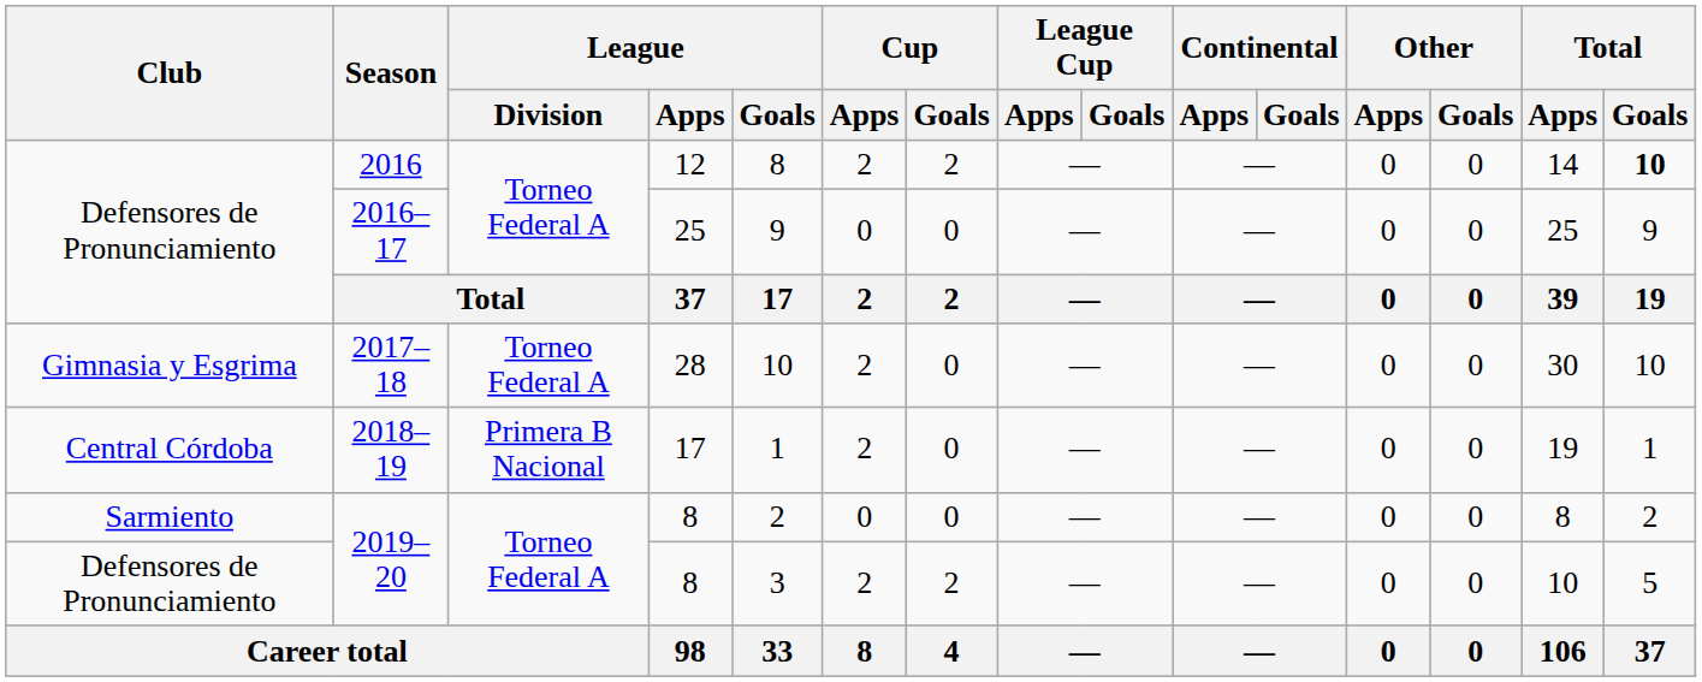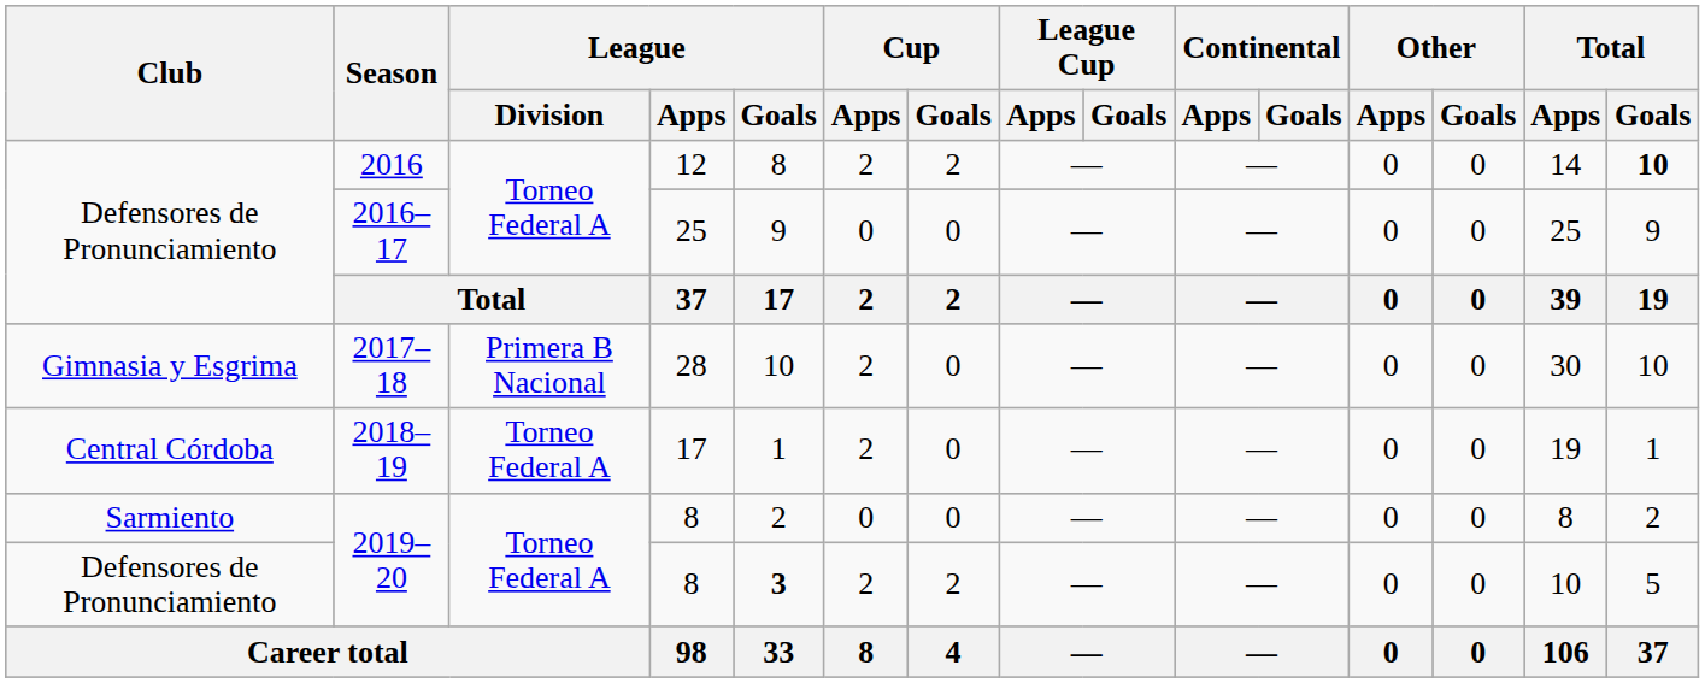 <table class="wikitable" style="text-align:center">
 <tr>
 <th rowspan="2">Club</th>
 <th rowspan="2">Season</th>
 <th colspan="3">League</th>
 <th colspan="2">Cup</th>
 <th colspan="2">League Cup</th>
 <th colspan="2">Continental</th>
 <th colspan="2">Other</th>
 <th colspan="2">Total</th>
 </tr>
 <tr>
 <th>Division</th>
 <th>Apps</th>
 <th>Goals</th>
 <th>Apps</th>
 <th>Goals</th>
 <th>Apps</th>
 <th>Goals</th>
 <th>Apps</th>
 <th>Goals</th>
 <th>Apps</th>
 <th>Goals</th>
 <th>Apps</th>
 <th>Goals</th>
 </tr>
 <tr>
 <td rowspan="3">Defensores de Pronunciamiento</td>
 <td><a href='#'>2016</a></td>
 <td rowspan="2"><a href='#'>Torneo Federal A</a></td>
 <td>12</td>
 <td>8</td>
 <td>2</td>
 <td>2</td>
 <td colspan="2">—</td>
 <td colspan="2">—</td>
 <td>0</td>
 <td>0</td>
 <td>14</td>
 <td><strong>10</strong></td>
 </tr>
 <tr>
 <td><a href='#'>2016–17</a></td>
 <td>25</td>
 <td>9</td>
 <td>0</td>
 <td>0</td>
 <td colspan="2">—</td>
 <td colspan="2">—</td>
 <td>0</td>
 <td>0</td>
 <td>25</td>
 <td>9</td>
 </tr>
 <tr>
 <th colspan="2">Total</th>
 <th>37</th>
 <th>17</th>
 <th>2</th>
 <th>2</th>
 <th colspan="2">—</th>
 <th colspan="2">—</th>
 <th>0</th>
 <th>0</th>
 <th>39</th>
 <th>19</th>
 </tr>
 <tr>
 <td rowspan="1"><a href='#'>Gimnasia y Esgrima</a></td>
 <td><a href='#'>2017–18</a></td>
-<td rowspan="1"><a href='#'>Torneo Federal A</a></td>
+<td rowspan="1"><a href='#'>Primera B Nacional</a></td>
 <td>28</td>
 <td>10</td>
 <td>2</td>
 <td>0</td>
 <td colspan="2">—</td>
 <td colspan="2">—</td>
 <td>0</td>
 <td>0</td>
 <td>30</td>
 <td>10</td>
 </tr>
 <tr>
 <td rowspan="1"><a href='#'>Central Córdoba</a></td>
 <td><a href='#'>2018–19</a></td>
-<td rowspan="1"><a href='#'>Primera B Nacional</a></td>
+<td rowspan="1"><a href='#'>Torneo Federal A</a></td>
 <td>17</td>
 <td>1</td>
 <td>2</td>
 <td>0</td>
 <td colspan="2">—</td>
 <td colspan="2">—</td>
 <td>0</td>
 <td>0</td>
 <td>19</td>
 <td>1</td>
 </tr>
 <tr>
 <td rowspan="1"><a href='#'>Sarmiento</a></td>
 <td rowspan="2"><a href='#'>2019–20</a></td>
 <td rowspan="2"><a href='#'>Torneo Federal A</a></td>
 <td>8</td>
 <td>2</td>
 <td>0</td>
 <td>0</td>
 <td colspan="2">—</td>
 <td colspan="2">—</td>
 <td>0</td>
 <td>0</td>
 <td>8</td>
 <td>2</td>
 </tr>
 <tr>
 <td rowspan="1">Defensores de Pronunciamiento</td>
 <td>8</td>
-<td>3</td>
+<td><strong>3</strong></td>
 <td>2</td>
 <td>2</td>
 <td colspan="2">—</td>
 <td colspan="2">—</td>
 <td>0</td>
 <td>0</td>
 <td>10</td>
 <td>5</td>
 </tr>
 <tr>
 <th colspan="3">Career total</th>
 <th>98</th>
 <th>33</th>
 <th>8</th>
 <th>4</th>
 <th colspan="2">—</th>
 <th colspan="2">—</th>
 <th>0</th>
 <th>0</th>
 <th>106</th>
 <th>37</th>
 </tr>
 </table>
